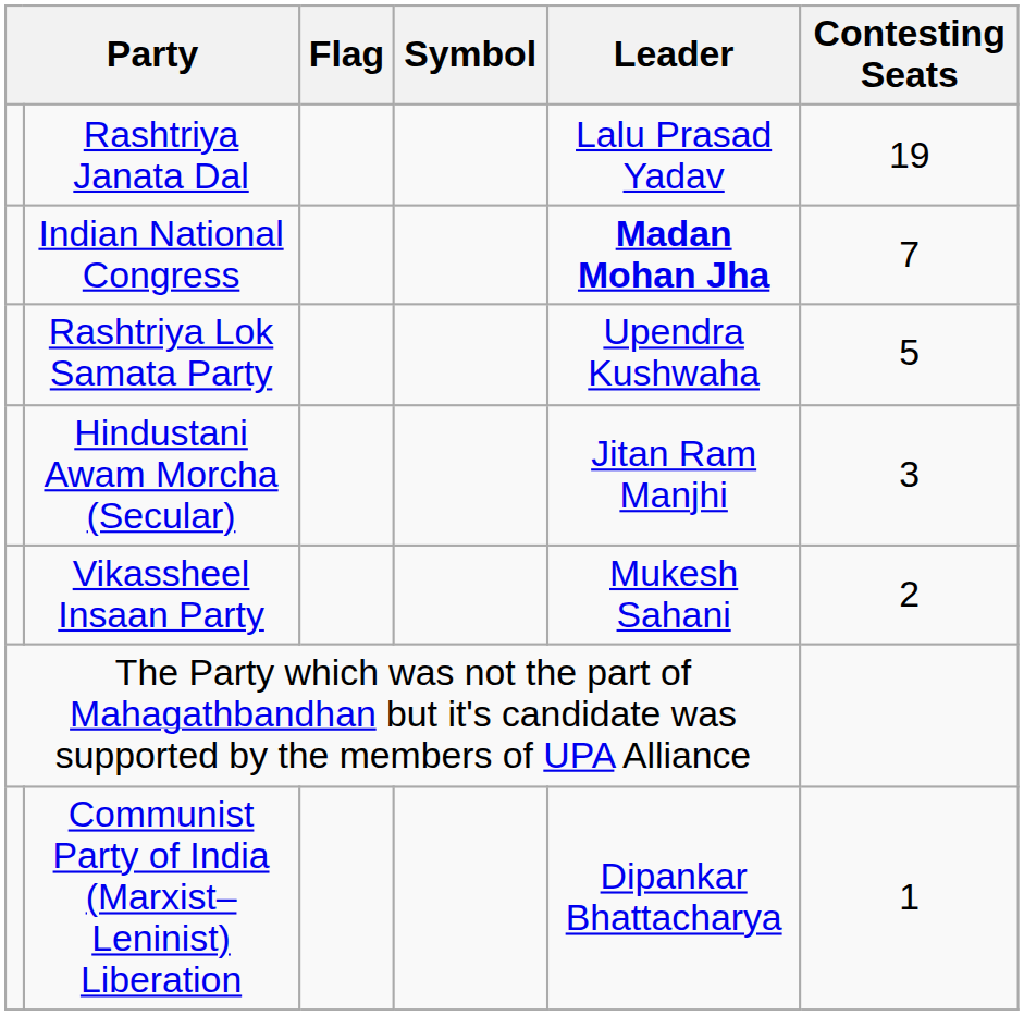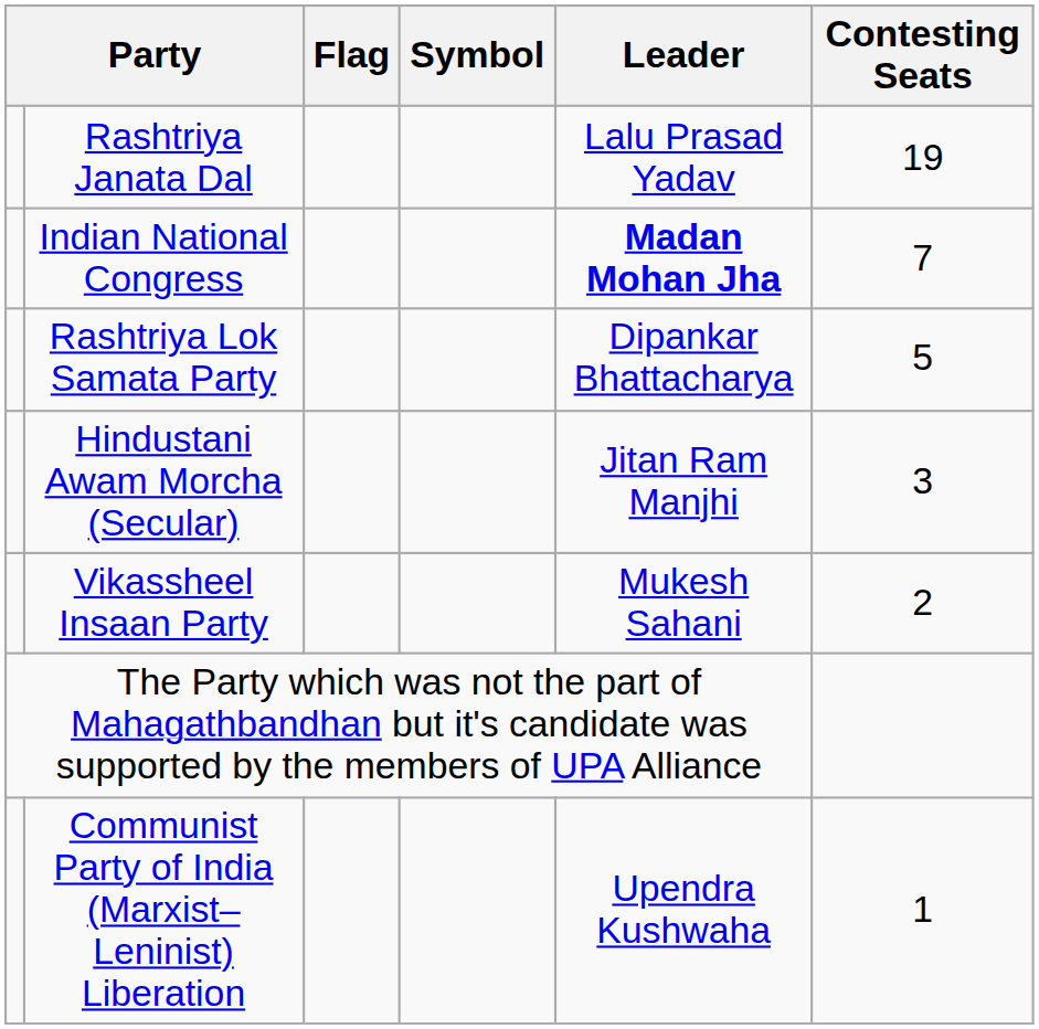 <table class="wikitable " width="50%" style="text-align:center">
 <tr>
 <th colspan="2">Party</th>
 <th>Flag</th>
 <th>Symbol</th>
 <th>Leader</th>
 <th>Contesting Seats</th>
 </tr>
 <tr>
 <td></td>
 <td><a href='#'>Rashtriya Janata Dal</a></td>
 <td></td>
 <td></td>
 <td><a href='#'>Lalu Prasad Yadav</a></td>
 <td>19</td>
 </tr>
 <tr>
 <td></td>
 <td><a href='#'>Indian National Congress</a></td>
 <td></td>
 <td></td>
 <td><strong><a href='#'>Madan Mohan Jha</a></strong></td>
 <td>7</td>
 </tr>
 <tr>
 <td></td>
 <td><a href='#'>Rashtriya Lok Samata Party</a></td>
 <td></td>
 <td></td>
-<td><a href='#'>Upendra Kushwaha</a></td>
+<td><a href='#'>Dipankar Bhattacharya</a></td>
 <td>5</td>
 </tr>
 <tr>
 <td></td>
 <td><a href='#'>Hindustani Awam Morcha (Secular)</a></td>
 <td></td>
 <td></td>
 <td><a href='#'>Jitan Ram Manjhi</a></td>
 <td>3</td>
 </tr>
 <tr>
 <td></td>
 <td><a href='#'>Vikassheel Insaan Party</a></td>
 <td></td>
 <td></td>
 <td><a href='#'>Mukesh Sahani</a></td>
 <td>2</td>
 </tr>
 <tr style="height: 55px;">
 <td colspan = "5" align = "center">The Party which was not the part of <a href='#'>Mahagathbandhan</a> but it's candidate was supported by the members of <a href='#'>UPA</a> Alliance</td>
 </tr>
 <tr style="height: 55px;">
 <td></td>
 <td><a href='#'>Communist Party of India (Marxist–Leninist) Liberation</a></td>
 <td></td>
 <td></td>
-<td><a href='#'>Dipankar Bhattacharya</a></td>
+<td><a href='#'>Upendra Kushwaha</a></td>
 <td>1</td>
 </tr>
 </table>
